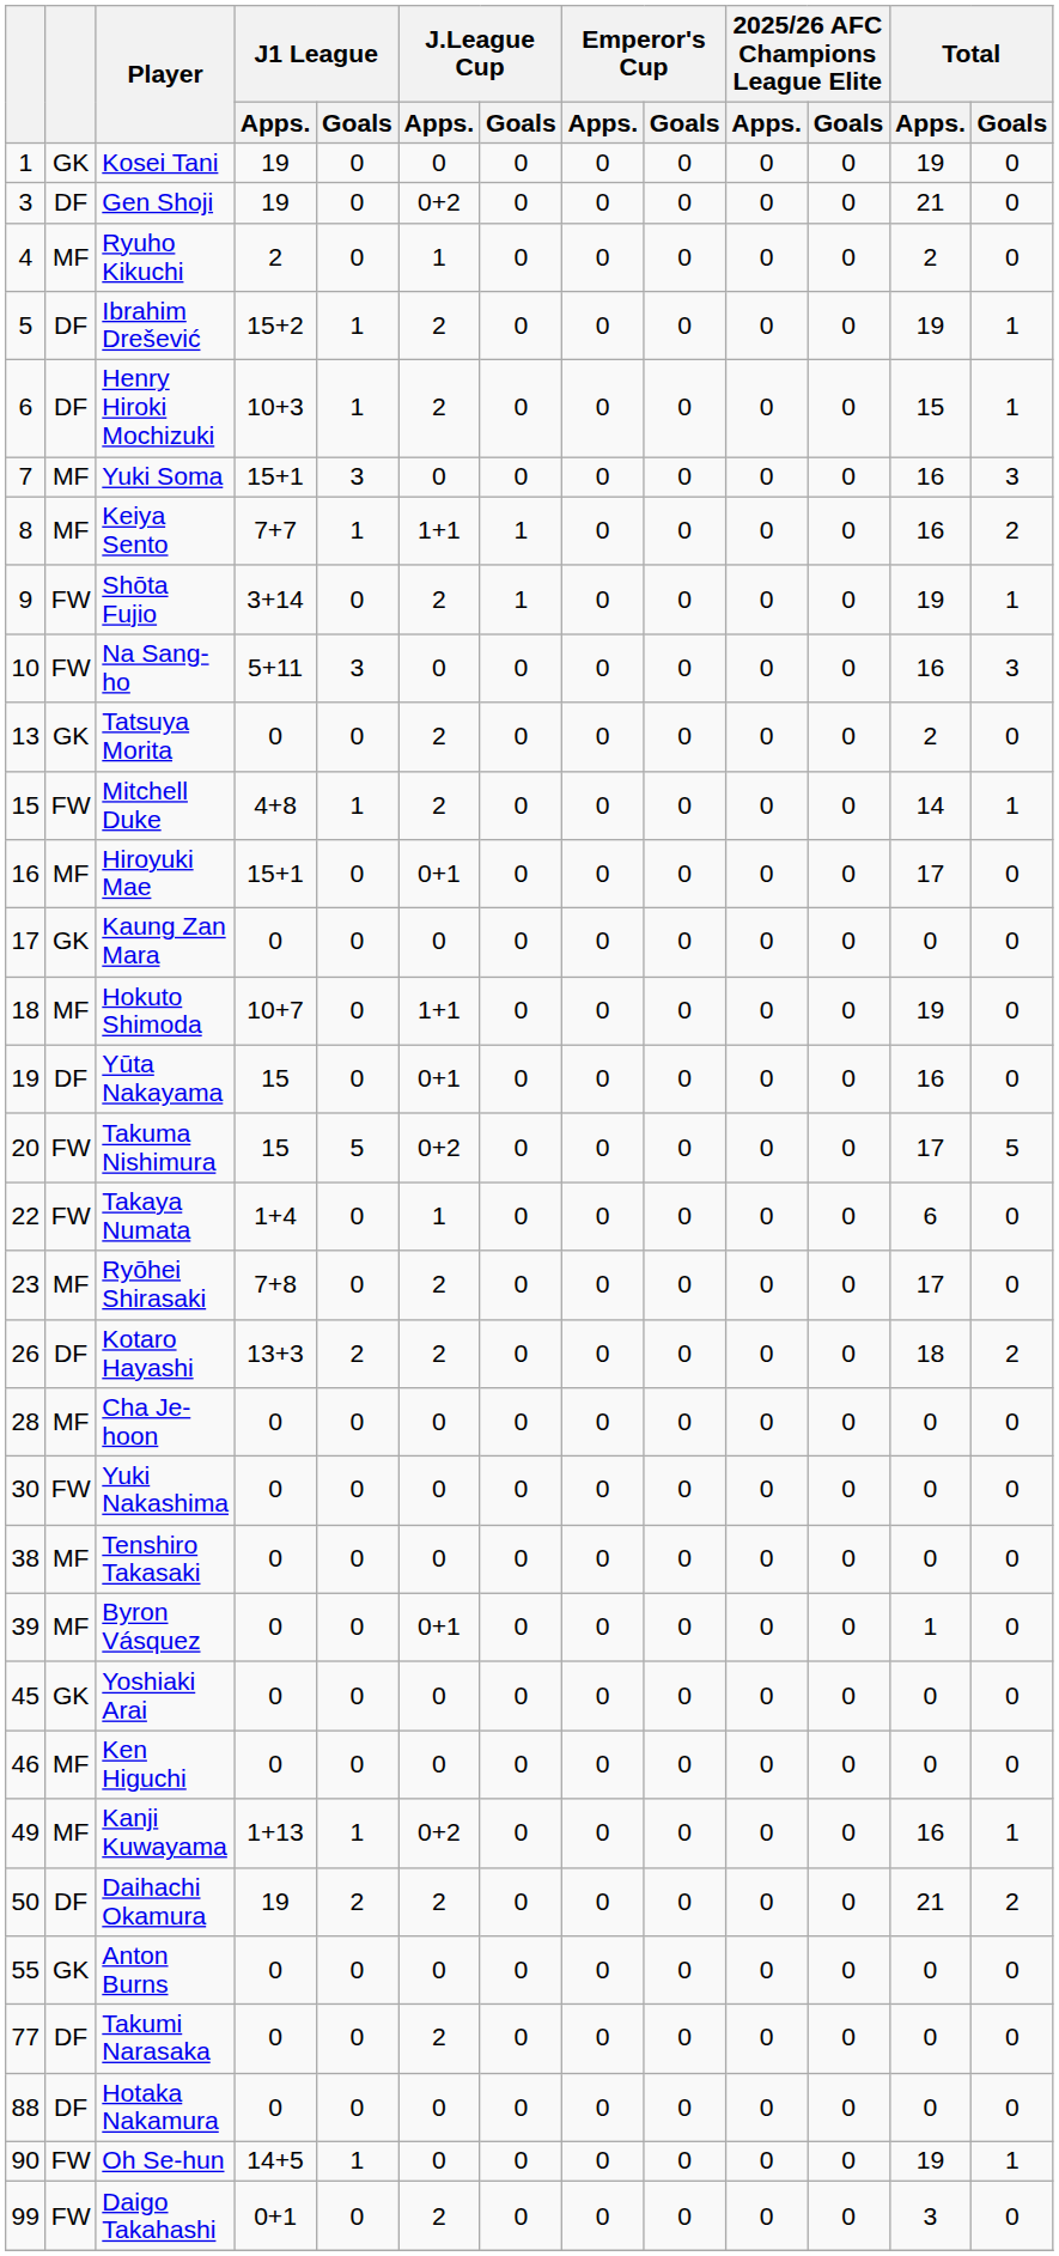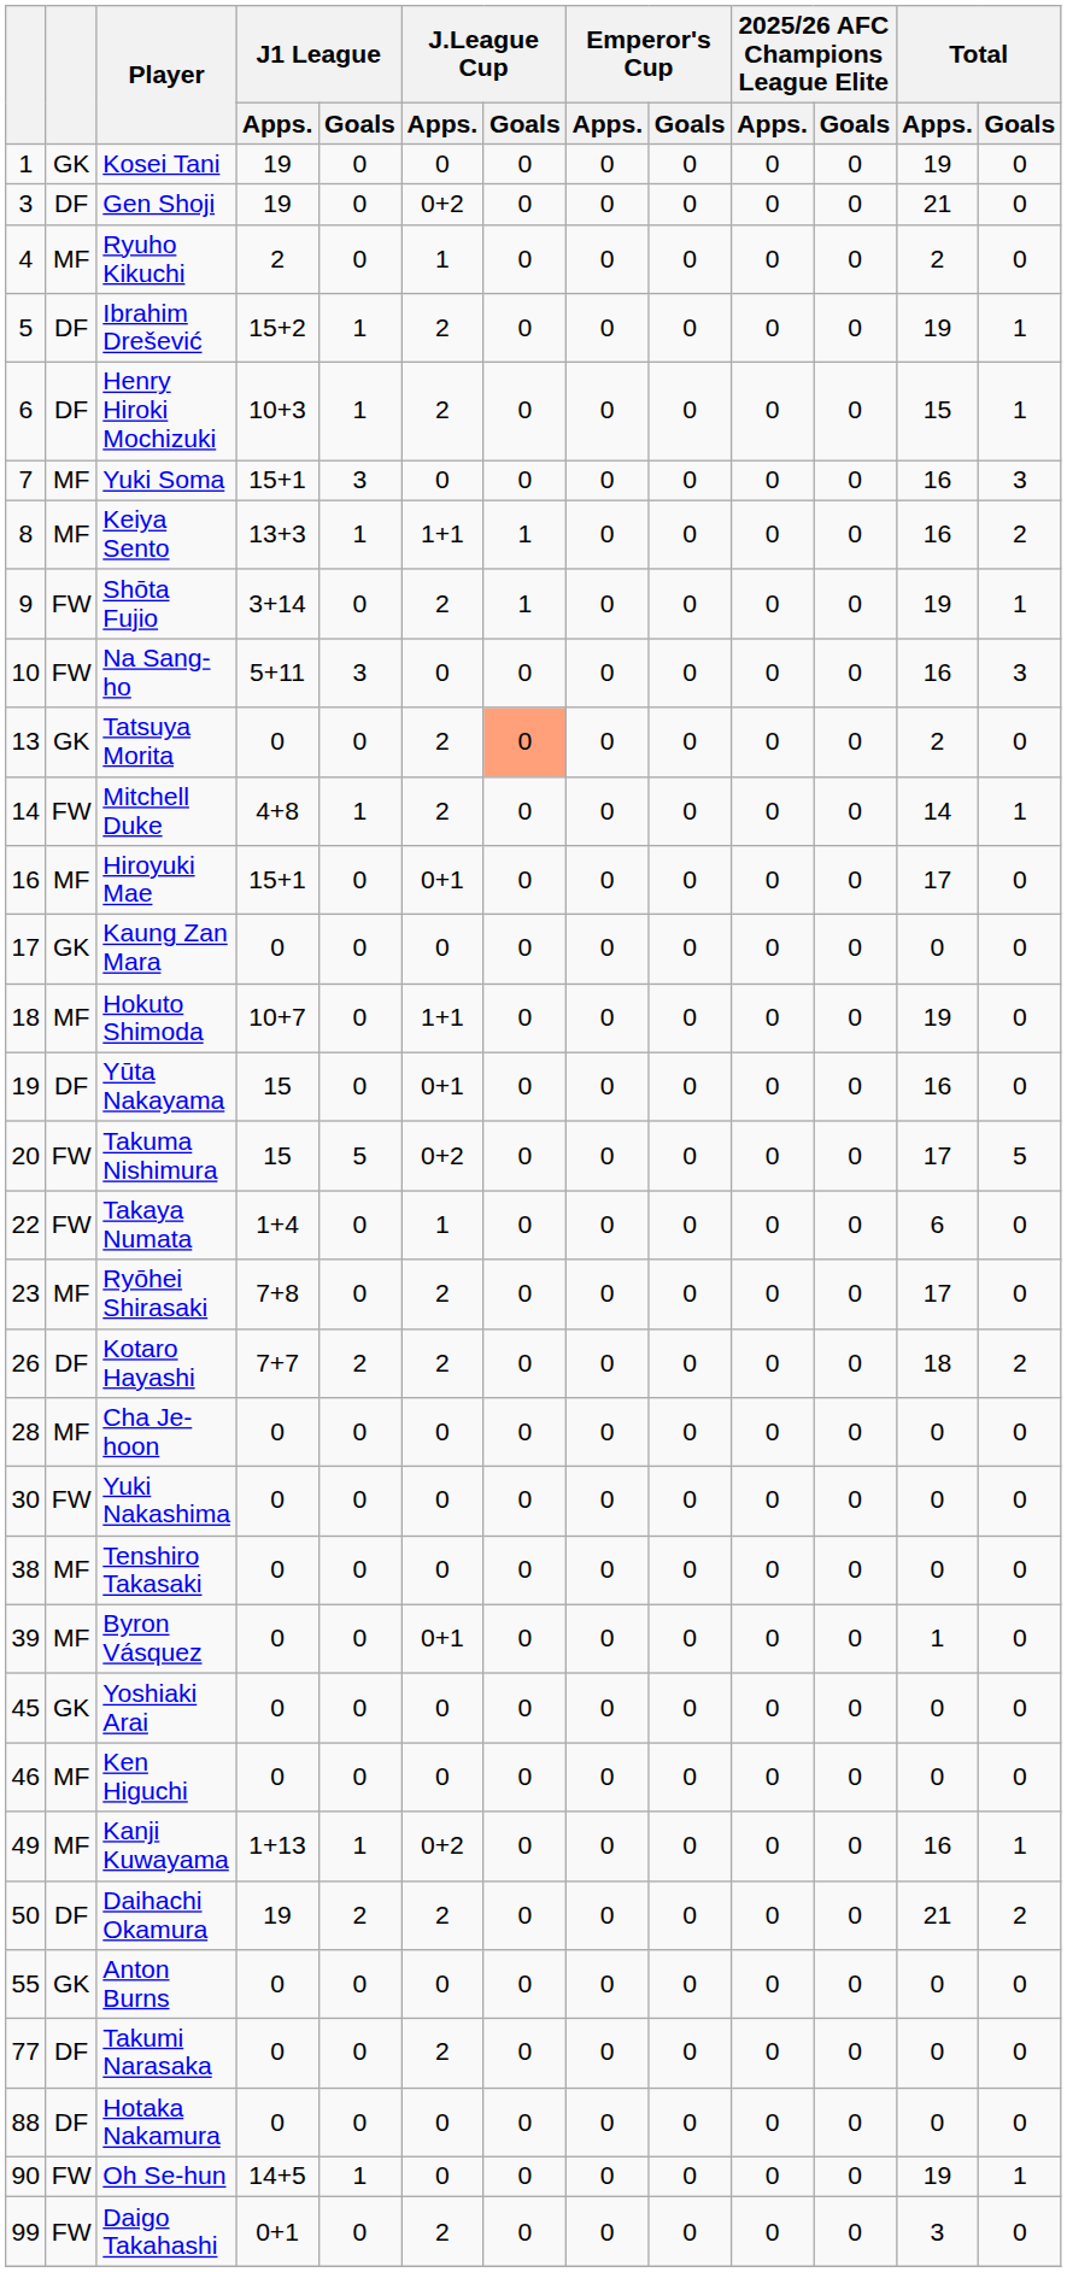 <table class="wikitable" style="text-align:center; font-size:100%; width:100%;">
 <tr>
 <th rowspan=2></th>
 <th rowspan=2></th>
 <th rowspan=2 width="230">Player</th>
 <th colspan=2 width="105">J1 League</th>
 <th colspan=2 width="105">J.League Cup</th>
 <th colspan=2 width="105">Emperor's Cup</th>
 <th colspan=2 width="105">2025/26 AFC Champions League Elite</th>
 <th colspan=2 width="130">Total</th>
 </tr>
 <tr>
 <th>Apps.</th>
 <th> Goals</th>
 <th>Apps.</th>
 <th> Goals</th>
 <th>Apps.</th>
 <th> Goals</th>
 <th>Apps.</th>
 <th> Goals</th>
 <th>Apps.</th>
 <th> Goals</th>
 </tr>
 <tr>
 <td>1</td>
 <td>GK</td>
 <td align="left"> <a href='#'>Kosei Tani</a></td>
 <td>19</td>
 <td>0</td>
 <td>0</td>
 <td>0</td>
 <td>0</td>
 <td>0</td>
 <td>0</td>
 <td>0</td>
 <td>19</td>
 <td>0</td>
 </tr>
 <tr>
 <td>3</td>
 <td>DF</td>
 <td align="left"> <a href='#'>Gen Shoji</a></td>
 <td>19</td>
 <td>0</td>
 <td>0+2</td>
 <td>0</td>
 <td>0</td>
 <td>0</td>
 <td>0</td>
 <td>0</td>
 <td>21</td>
 <td>0</td>
 </tr>
 <tr>
 <td>4</td>
 <td>MF</td>
 <td align="left"> <a href='#'>Ryuho Kikuchi</a></td>
 <td>2</td>
 <td>0</td>
 <td>1</td>
 <td>0</td>
 <td>0</td>
 <td>0</td>
 <td>0</td>
 <td>0</td>
 <td>2</td>
 <td>0</td>
 </tr>
 <tr>
 <td>5</td>
 <td>DF</td>
 <td align="left"> <a href='#'>Ibrahim Drešević</a></td>
 <td>15+2</td>
 <td>1</td>
 <td>2</td>
 <td>0</td>
 <td>0</td>
 <td>0</td>
 <td>0</td>
 <td>0</td>
 <td>19</td>
 <td>1</td>
 </tr>
 <tr>
 <td>6</td>
 <td>DF</td>
 <td align="left"> <a href='#'>Henry Hiroki Mochizuki</a></td>
 <td>10+3</td>
 <td>1</td>
 <td>2</td>
 <td>0</td>
 <td>0</td>
 <td>0</td>
 <td>0</td>
 <td>0</td>
 <td>15</td>
 <td>1</td>
 </tr>
 <tr>
 <td>7</td>
 <td>MF</td>
 <td align="left"> <a href='#'>Yuki Soma</a></td>
 <td>15+1</td>
 <td>3</td>
 <td>0</td>
 <td>0</td>
 <td>0</td>
 <td>0</td>
 <td>0</td>
 <td>0</td>
 <td>16</td>
 <td>3</td>
 </tr>
 <tr>
 <td>8</td>
 <td>MF</td>
 <td align="left"> <a href='#'>Keiya Sento</a></td>
-<td>7+7</td>
+<td>13+3</td>
 <td>1</td>
 <td>1+1</td>
 <td>1</td>
 <td>0</td>
 <td>0</td>
 <td>0</td>
 <td>0</td>
 <td>16</td>
 <td>2</td>
 </tr>
 <tr>
 <td>9</td>
 <td>FW</td>
 <td align="left"> <a href='#'>Shōta Fujio</a></td>
 <td>3+14</td>
 <td>0</td>
 <td>2</td>
 <td>1</td>
 <td>0</td>
 <td>0</td>
 <td>0</td>
 <td>0</td>
 <td>19</td>
 <td>1</td>
 </tr>
 <tr>
 <td>10</td>
 <td>FW</td>
 <td align="left"> <a href='#'>Na Sang-ho</a></td>
 <td>5+11</td>
 <td>3</td>
 <td>0</td>
 <td>0</td>
 <td>0</td>
 <td>0</td>
 <td>0</td>
 <td>0</td>
 <td>16</td>
 <td>3</td>
 </tr>
 <tr>
 <td>13</td>
 <td>GK</td>
 <td align="left"> <a href='#'>Tatsuya Morita</a></td>
 <td>0</td>
 <td>0</td>
 <td>2</td>
-<td>0</td>
+<td style="background: lightsalmon;">0</td>
 <td>0</td>
 <td>0</td>
 <td>0</td>
 <td>0</td>
 <td>2</td>
 <td>0</td>
 </tr>
 <tr>
-<td>15</td>
+<td>14</td>
 <td>FW</td>
 <td align="left"> <a href='#'>Mitchell Duke</a></td>
 <td>4+8</td>
 <td>1</td>
 <td>2</td>
 <td>0</td>
 <td>0</td>
 <td>0</td>
 <td>0</td>
 <td>0</td>
 <td>14</td>
 <td>1</td>
 </tr>
 <tr>
 <td>16</td>
 <td>MF</td>
 <td align="left"> <a href='#'>Hiroyuki Mae</a></td>
 <td>15+1</td>
 <td>0</td>
 <td>0+1</td>
 <td>0</td>
 <td>0</td>
 <td>0</td>
 <td>0</td>
 <td>0</td>
 <td>17</td>
 <td>0</td>
 </tr>
 <tr>
 <td>17</td>
 <td>GK</td>
 <td align="left"> <a href='#'>Kaung Zan Mara</a></td>
 <td>0</td>
 <td>0</td>
 <td>0</td>
 <td>0</td>
 <td>0</td>
 <td>0</td>
 <td>0</td>
 <td>0</td>
 <td>0</td>
 <td>0</td>
 </tr>
 <tr>
 <td>18</td>
 <td>MF</td>
 <td align="left"> <a href='#'>Hokuto Shimoda</a></td>
 <td>10+7</td>
 <td>0</td>
 <td>1+1</td>
 <td>0</td>
 <td>0</td>
 <td>0</td>
 <td>0</td>
 <td>0</td>
 <td>19</td>
 <td>0</td>
 </tr>
 <tr>
 <td>19</td>
 <td>DF</td>
 <td align="left"> <a href='#'>Yūta Nakayama</a></td>
 <td>15</td>
 <td>0</td>
 <td>0+1</td>
 <td>0</td>
 <td>0</td>
 <td>0</td>
 <td>0</td>
 <td>0</td>
 <td>16</td>
 <td>0</td>
 </tr>
 <tr>
 <td>20</td>
 <td>FW</td>
 <td align="left"> <a href='#'>Takuma Nishimura</a></td>
 <td>15</td>
 <td>5</td>
 <td>0+2</td>
 <td>0</td>
 <td>0</td>
 <td>0</td>
 <td>0</td>
 <td>0</td>
 <td>17</td>
 <td>5</td>
 </tr>
 <tr>
 <td>22</td>
 <td>FW</td>
 <td align="left"> <a href='#'>Takaya Numata</a></td>
 <td>1+4</td>
 <td>0</td>
 <td>1</td>
 <td>0</td>
 <td>0</td>
 <td>0</td>
 <td>0</td>
 <td>0</td>
 <td>6</td>
 <td>0</td>
 </tr>
 <tr>
 <td>23</td>
 <td>MF</td>
 <td align="left"> <a href='#'>Ryōhei Shirasaki</a></td>
 <td>7+8</td>
 <td>0</td>
 <td>2</td>
 <td>0</td>
 <td>0</td>
 <td>0</td>
 <td>0</td>
 <td>0</td>
 <td>17</td>
 <td>0</td>
 </tr>
 <tr>
 <td>26</td>
 <td>DF</td>
 <td align="left"> <a href='#'>Kotaro Hayashi</a></td>
-<td>13+3</td>
+<td>7+7</td>
 <td>2</td>
 <td>2</td>
 <td>0</td>
 <td>0</td>
 <td>0</td>
 <td>0</td>
 <td>0</td>
 <td>18</td>
 <td>2</td>
 </tr>
 <tr>
 <td>28</td>
 <td>MF</td>
 <td align="left"> <a href='#'>Cha Je-hoon</a></td>
 <td>0</td>
 <td>0</td>
 <td>0</td>
 <td>0</td>
 <td>0</td>
 <td>0</td>
 <td>0</td>
 <td>0</td>
 <td>0</td>
 <td>0</td>
 </tr>
 <tr>
 <td>30</td>
 <td>FW</td>
 <td align="left"> <a href='#'>Yuki Nakashima</a></td>
 <td>0</td>
 <td>0</td>
 <td>0</td>
 <td>0</td>
 <td>0</td>
 <td>0</td>
 <td>0</td>
 <td>0</td>
 <td>0</td>
 <td>0</td>
 </tr>
 <tr>
 <td>38</td>
 <td>MF</td>
 <td align="left"> <a href='#'>Tenshiro Takasaki</a></td>
 <td>0</td>
 <td>0</td>
 <td>0</td>
 <td>0</td>
 <td>0</td>
 <td>0</td>
 <td>0</td>
 <td>0</td>
 <td>0</td>
 <td>0</td>
 </tr>
 <tr>
 <td>39</td>
 <td>MF</td>
 <td align="left"> <a href='#'>Byron Vásquez</a></td>
 <td>0</td>
 <td>0</td>
 <td>0+1</td>
 <td>0</td>
 <td>0</td>
 <td>0</td>
 <td>0</td>
 <td>0</td>
 <td>1</td>
 <td>0</td>
 </tr>
 <tr>
 <td>45</td>
 <td>GK</td>
 <td align="left"> <a href='#'>Yoshiaki Arai</a></td>
 <td>0</td>
 <td>0</td>
 <td>0</td>
 <td>0</td>
 <td>0</td>
 <td>0</td>
 <td>0</td>
 <td>0</td>
 <td>0</td>
 <td>0</td>
 </tr>
 <tr>
 <td>46</td>
 <td>MF</td>
 <td align="left"> <a href='#'>Ken Higuchi</a></td>
 <td>0</td>
 <td>0</td>
 <td>0</td>
 <td>0</td>
 <td>0</td>
 <td>0</td>
 <td>0</td>
 <td>0</td>
 <td>0</td>
 <td>0</td>
 </tr>
 <tr>
 <td>49</td>
 <td>MF</td>
 <td align="left"> <a href='#'>Kanji Kuwayama</a></td>
 <td>1+13</td>
 <td>1</td>
 <td>0+2</td>
 <td>0</td>
 <td>0</td>
 <td>0</td>
 <td>0</td>
 <td>0</td>
 <td>16</td>
 <td>1</td>
 </tr>
 <tr>
 <td>50</td>
 <td>DF</td>
 <td align="left"> <a href='#'>Daihachi Okamura</a></td>
 <td>19</td>
 <td>2</td>
 <td>2</td>
 <td>0</td>
 <td>0</td>
 <td>0</td>
 <td>0</td>
 <td>0</td>
 <td>21</td>
 <td>2</td>
 </tr>
 <tr>
 <td>55</td>
 <td>GK</td>
 <td align="left"> <a href='#'>Anton Burns</a></td>
 <td>0</td>
 <td>0</td>
 <td>0</td>
 <td>0</td>
 <td>0</td>
 <td>0</td>
 <td>0</td>
 <td>0</td>
 <td>0</td>
 <td>0</td>
 </tr>
 <tr>
 <td>77</td>
 <td>DF</td>
 <td align="left"> <a href='#'>Takumi Narasaka</a></td>
 <td>0</td>
 <td>0</td>
 <td>2</td>
 <td>0</td>
 <td>0</td>
 <td>0</td>
 <td>0</td>
 <td>0</td>
 <td>0</td>
 <td>0</td>
 </tr>
 <tr>
 <td>88</td>
 <td>DF</td>
 <td align="left"> <a href='#'>Hotaka Nakamura</a></td>
 <td>0</td>
 <td>0</td>
 <td>0</td>
 <td>0</td>
 <td>0</td>
 <td>0</td>
 <td>0</td>
 <td>0</td>
 <td>0</td>
 <td>0</td>
 </tr>
 <tr>
 <td>90</td>
 <td>FW</td>
 <td align="left"> <a href='#'>Oh Se-hun</a></td>
 <td>14+5</td>
 <td>1</td>
 <td>0</td>
 <td>0</td>
 <td>0</td>
 <td>0</td>
 <td>0</td>
 <td>0</td>
 <td>19</td>
 <td>1</td>
 </tr>
 <tr>
 <td>99</td>
 <td>FW</td>
 <td align="left"> <a href='#'>Daigo Takahashi</a></td>
 <td>0+1</td>
 <td>0</td>
 <td>2</td>
 <td>0</td>
 <td>0</td>
 <td>0</td>
 <td>0</td>
 <td>0</td>
 <td>3</td>
 <td>0</td>
 </tr>
 <tr>
 </tr>
 </table>
